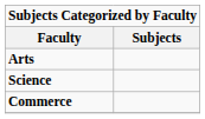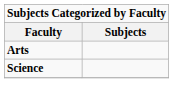 <table class="wikitable sortable">
 <tr>
 <td colspan="2"><strong>Subjects Categorized by Faculty</strong></td>
 </tr>
 <tr>
 <th>Faculty</th>
 <th>Subjects</th>
 </tr>
 <tr>
 <td><strong>Arts</strong></td>
 <td></td>
 </tr>
 <tr>
 <td><strong>Science</strong></td>
 <td></td>
 </tr>
 <tr>
-<td><strong>Commerce</strong></td>
-<td></td>
-</tr>
-<tr>
 </tr>
 </table>
